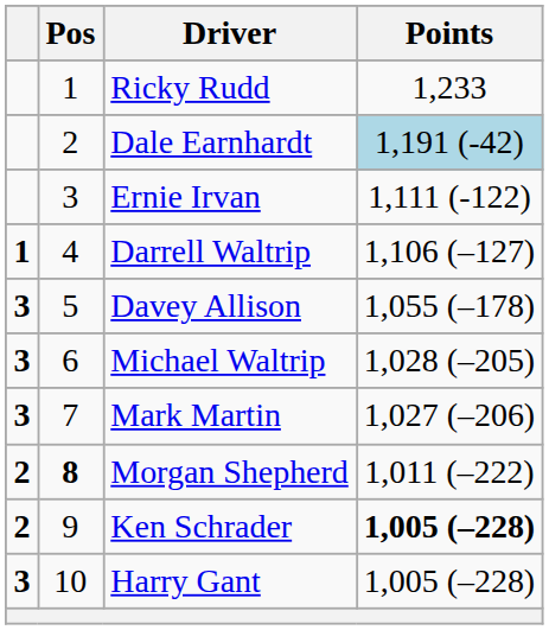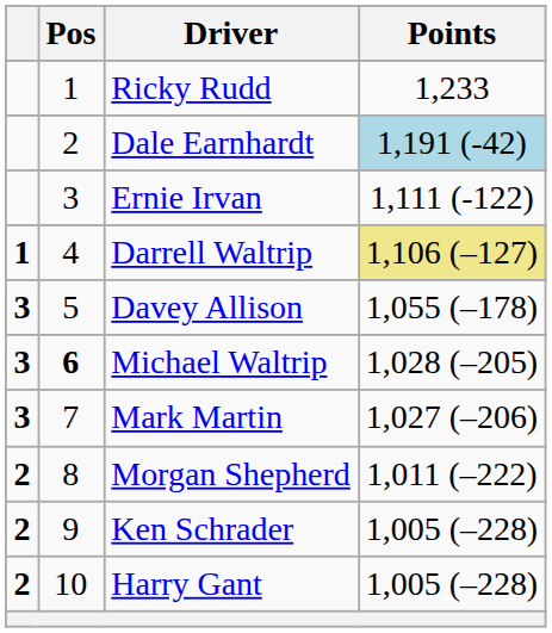 <table class="wikitable" style="font-size: 95%;">
 <tr>
 <th></th>
 <th>Pos</th>
 <th>Driver</th>
 <th>Points</th>
 </tr>
 <tr>
 <td align="left"></td>
 <td style="text-align:center;">1</td>
 <td><a href='#'>Ricky Rudd</a></td>
 <td style="text-align:center;">1,233</td>
 </tr>
 <tr>
 <td align="left"></td>
 <td style="text-align:center;">2</td>
 <td><a href='#'>Dale Earnhardt</a></td>
 <td style="background: lightblue; text-align:center;">1,191 (-42)</td>
 </tr>
 <tr>
 <td align="left"></td>
 <td style="text-align:center;">3</td>
 <td><a href='#'>Ernie Irvan</a></td>
 <td style="text-align:center;">1,111 (-122)</td>
 </tr>
 <tr>
 <td align="left">  <strong>1</strong></td>
 <td style="text-align:center;">4</td>
 <td><a href='#'>Darrell Waltrip</a></td>
-<td style="text-align:center;">1,106 (–127)</td>
+<td style="background: khaki; text-align:center;">1,106 (–127)</td>
 </tr>
 <tr>
 <td align="left">  <strong>3</strong></td>
 <td style="text-align:center;">5</td>
 <td><a href='#'>Davey Allison</a></td>
 <td style="text-align:center;">1,055 (–178)</td>
 </tr>
 <tr>
 <td align="left">  <strong>3</strong></td>
-<td style="text-align:center;">6</td>
+<td style="text-align:center;"><strong>6</strong></td>
 <td><a href='#'>Michael Waltrip</a></td>
 <td style="text-align:center;">1,028 (–205)</td>
 </tr>
 <tr>
 <td align="left">  <strong>3</strong></td>
 <td style="text-align:center;">7</td>
 <td><a href='#'>Mark Martin</a></td>
 <td style="text-align:center;">1,027 (–206)</td>
 </tr>
 <tr>
 <td align="left">  <strong>2</strong></td>
-<td style="text-align:center;"><strong>8</strong></td>
+<td style="text-align:center;">8</td>
 <td><a href='#'>Morgan Shepherd</a></td>
 <td style="text-align:center;">1,011 (–222)</td>
 </tr>
 <tr>
 <td align="left">  <strong>2</strong></td>
 <td style="text-align:center;">9</td>
 <td><a href='#'>Ken Schrader</a></td>
-<td style="text-align:center;"><strong>1,005 (–228)</strong></td>
+<td style="text-align:center;">1,005 (–228)</td>
 </tr>
 <tr>
-<td align="left">  <strong>3</strong></td>
+<td align="left">  <strong>2</strong></td>
 <td style="text-align:center;">10</td>
 <td><a href='#'>Harry Gant</a></td>
 <td style="text-align:center;">1,005 (–228)</td>
 </tr>
 <tr class="sortbottom">
 <th colspan="9"></th>
 </tr>
 </table>
